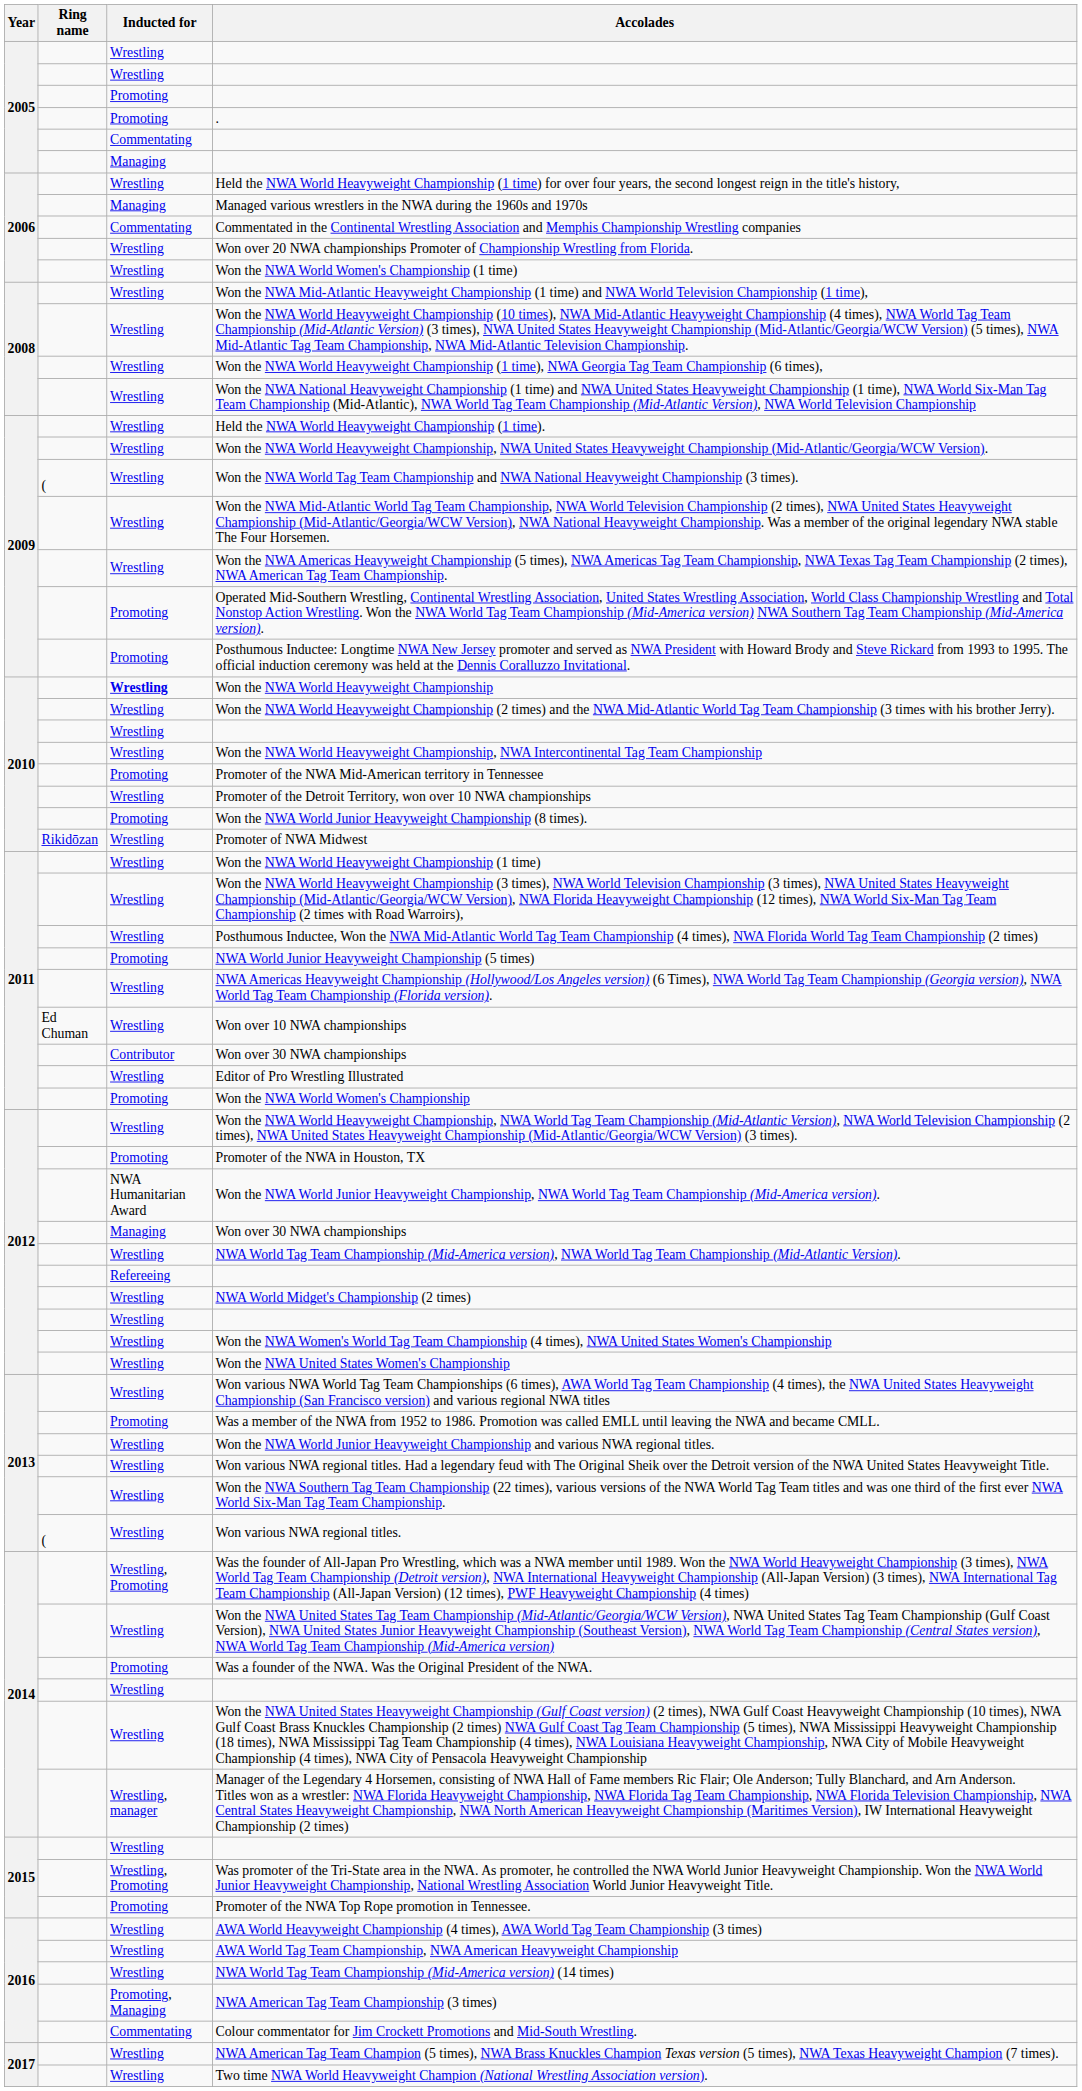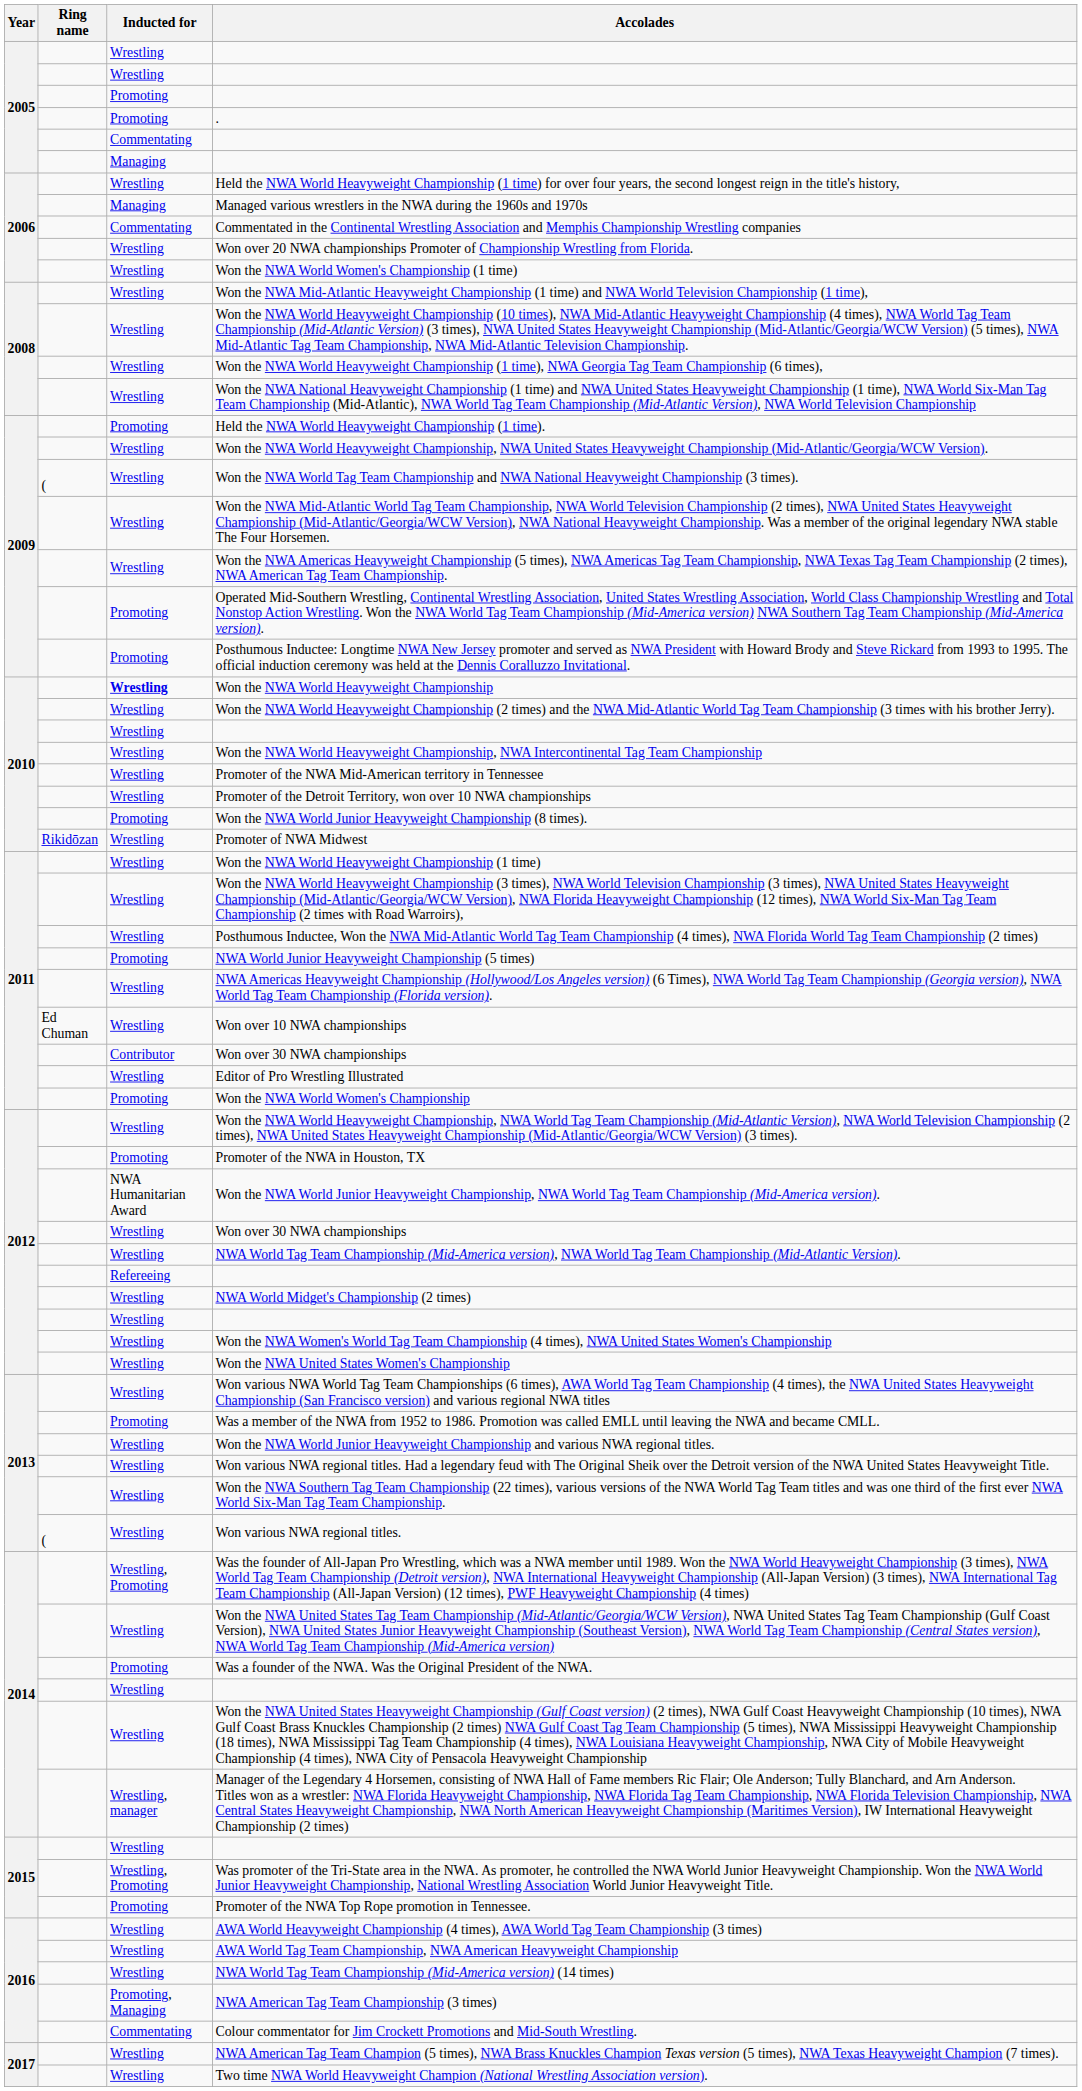 <table class="wikitable sortable plainrowheaders">
 <tr>
 <th scope="col">Year</th>
 <th scope="col">Ring name<br></th>
 <th scope="col">Inducted for</th>
 <th scope="col">Accolades</th>
 </tr>
 <tr>
 <th scope="rowgroup" rowspan=6>2005</th>
 <td> <br></td>
 <td><a href='#'>Wrestling</a></td>
 <td></td>
 </tr>
 <tr>
 <td></td>
 <td><a href='#'>Wrestling</a></td>
 <td></td>
 </tr>
 <tr>
 <td> </td>
 <td><a href='#'>Promoting</a></td>
 <td></td>
 </tr>
 <tr>
 <td> <br></td>
 <td><a href='#'>Promoting</a></td>
 <td>.</td>
 </tr>
 <tr>
 <td> <br></td>
 <td><a href='#'>Commentating</a></td>
 <td></td>
 </tr>
 <tr>
 <td><br></td>
 <td><a href='#'>Managing</a></td>
 <td></td>
 </tr>
 <tr>
 <th scope="rowgroup" rowspan=5>2006</th>
 <td><br></td>
 <td><a href='#'>Wrestling</a></td>
 <td>Held the <a href='#'>NWA World Heavyweight Championship</a> (<a href='#'>1 time</a>) for over four years, the second longest reign in the title's history,</td>
 </tr>
 <tr>
 <td> <br></td>
 <td><a href='#'>Managing</a></td>
 <td>Managed various wrestlers in the NWA during the 1960s and 1970s</td>
 </tr>
 <tr>
 <td></td>
 <td><a href='#'>Commentating</a></td>
 <td>Commentated in the <a href='#'>Continental Wrestling Association</a> and <a href='#'>Memphis Championship Wrestling</a> companies</td>
 </tr>
 <tr>
 <td> <br></td>
 <td><a href='#'>Wrestling</a></td>
 <td>Won over 20 NWA championships Promoter of <a href='#'>Championship Wrestling from Florida</a>.</td>
 </tr>
 <tr>
 <td><br></td>
 <td><a href='#'>Wrestling</a></td>
 <td>Won the <a href='#'>NWA World Women's Championship</a> (1 time)</td>
 </tr>
 <tr>
 <th scope="rowgroup" rowspan=4>2008</th>
 <td><br></td>
 <td><a href='#'>Wrestling</a></td>
 <td>Won the <a href='#'>NWA Mid-Atlantic Heavyweight Championship</a> (1 time) and <a href='#'>NWA World Television Championship</a> (<a href='#'>1 time</a>),</td>
 </tr>
 <tr>
 <td><br></td>
 <td><a href='#'>Wrestling</a></td>
 <td>Won the <a href='#'>NWA World Heavyweight Championship</a> (<a href='#'>10 times</a>), <a href='#'>NWA Mid-Atlantic Heavyweight Championship</a> (4 times), <a href='#'>NWA World Tag Team Championship <em>(Mid-Atlantic Version)</em></a> (3 times), <a href='#'>NWA United States Heavyweight Championship (Mid-Atlantic/Georgia/WCW Version)</a> (5 times), <a href='#'>NWA Mid-Atlantic Tag Team Championship</a>, <a href='#'>NWA Mid-Atlantic Television Championship</a>.</td>
 </tr>
 <tr>
 <td><br></td>
 <td><a href='#'>Wrestling</a></td>
 <td>Won the <a href='#'>NWA World Heavyweight Championship</a> (<a href='#'>1 time</a>), <a href='#'>NWA Georgia Tag Team Championship</a> (6 times),</td>
 </tr>
 <tr>
 <td><br></td>
 <td><a href='#'>Wrestling</a></td>
 <td>Won the <a href='#'>NWA National Heavyweight Championship</a> (1 time) and <a href='#'>NWA United States Heavyweight Championship</a> (1 time), <a href='#'>NWA World Six-Man Tag Team Championship</a> (Mid-Atlantic), <a href='#'>NWA World Tag Team Championship <em>(Mid-Atlantic Version)</em></a>, <a href='#'>NWA World Television Championship</a></td>
 </tr>
 <tr>
 <th scope="rowgroup" rowspan=7>2009</th>
 <td><br></td>
-<td><a href='#'>Wrestling</a></td>
+<td><a href='#'>Promoting</a></td>
 <td>Held the <a href='#'>NWA World Heavyweight Championship</a> (<a href='#'>1 time</a>).</td>
 </tr>
 <tr>
 <td><br></td>
 <td><a href='#'>Wrestling</a></td>
 <td>Won the <a href='#'>NWA World Heavyweight Championship</a>, <a href='#'>NWA United States Heavyweight Championship (Mid-Atlantic/Georgia/WCW Version)</a>.</td>
 </tr>
 <tr>
 <td><br>(</td>
 <td><a href='#'>Wrestling</a></td>
 <td>Won the <a href='#'>NWA World Tag Team Championship</a> and <a href='#'>NWA National Heavyweight Championship</a> (3 times).</td>
 </tr>
 <tr>
 <td></td>
 <td><a href='#'>Wrestling</a></td>
 <td>Won the <a href='#'>NWA Mid-Atlantic World Tag Team Championship</a>, <a href='#'>NWA World Television Championship</a> (2 times), <a href='#'>NWA United States Heavyweight Championship (Mid-Atlantic/Georgia/WCW Version)</a>, <a href='#'>NWA National Heavyweight Championship</a>. Was a member of the original legendary NWA stable The Four Horsemen.</td>
 </tr>
 <tr>
 <td><br></td>
 <td><a href='#'>Wrestling</a></td>
 <td>Won the <a href='#'>NWA Americas Heavyweight Championship</a> (5 times), <a href='#'>NWA Americas Tag Team Championship</a>, <a href='#'>NWA Texas Tag Team Championship</a> (2 times), <a href='#'>NWA American Tag Team Championship</a>.</td>
 </tr>
 <tr>
 <td><br></td>
 <td><a href='#'>Promoting</a></td>
 <td>Operated Mid-Southern Wrestling, <a href='#'>Continental Wrestling Association</a>, <a href='#'>United States Wrestling Association</a>, <a href='#'>World Class Championship Wrestling</a> and <a href='#'>Total Nonstop Action Wrestling</a>. Won the <a href='#'>NWA World Tag Team Championship <em>(Mid-America version)</em></a> <a href='#'>NWA Southern Tag Team Championship <em>(Mid-America version)</em></a>.</td>
 </tr>
 <tr>
 <td></td>
 <td><a href='#'>Promoting</a></td>
 <td>Posthumous Inductee: Longtime <a href='#'>NWA New Jersey</a> promoter and served as <a href='#'>NWA President</a> with Howard Brody and <a href='#'>Steve Rickard</a> from 1993 to 1995. The official induction ceremony was held at the <a href='#'>Dennis Coralluzzo Invitational</a>.</td>
 </tr>
 <tr>
 <th scope="rowgroup" rowspan=8>2010</th>
 <td> <br></td>
 <td><strong><a href='#'>Wrestling</a></strong></td>
 <td>Won the <a href='#'>NWA World Heavyweight Championship</a></td>
 </tr>
 <tr>
 <td> <br></td>
 <td><a href='#'>Wrestling</a></td>
 <td>Won the <a href='#'>NWA World Heavyweight Championship</a> (2 times) and the <a href='#'>NWA Mid-Atlantic World Tag Team Championship</a> (3 times with his brother Jerry).</td>
 </tr>
 <tr>
 <td><br></td>
 <td><a href='#'>Wrestling</a></td>
 <td></td>
 </tr>
 <tr>
 <td> </td>
 <td><a href='#'>Wrestling</a></td>
 <td>Won the <a href='#'>NWA World Heavyweight Championship</a>, <a href='#'>NWA Intercontinental Tag Team Championship</a></td>
 </tr>
 <tr>
 <td> </td>
-<td><a href='#'>Promoting</a></td>
+<td><a href='#'>Wrestling</a></td>
 <td>Promoter of the NWA Mid-American territory in Tennessee</td>
 </tr>
 <tr>
 <td> <br></td>
 <td><a href='#'>Wrestling</a></td>
 <td>Promoter of the Detroit Territory, won over 10 NWA championships</td>
 </tr>
 <tr>
 <td><br></td>
 <td><a href='#'>Promoting</a></td>
 <td>Won the <a href='#'>NWA World Junior Heavyweight Championship</a> (8 times).</td>
 </tr>
 <tr>
 <td><a href='#'>Rikidōzan</a> <br></td>
 <td><a href='#'>Wrestling</a></td>
 <td>Promoter of NWA Midwest</td>
 </tr>
 <tr>
 <th scope="rowgroup" rowspan=9>2011</th>
 <td> <br></td>
 <td><a href='#'>Wrestling</a></td>
 <td>Won the <a href='#'>NWA World Heavyweight Championship</a> (1 time)</td>
 </tr>
 <tr>
 <td><br></td>
 <td><a href='#'>Wrestling</a></td>
 <td>Won the <a href='#'>NWA World Heavyweight Championship</a> (3 times), <a href='#'>NWA World Television Championship</a> (3 times), <a href='#'>NWA United States Heavyweight Championship (Mid-Atlantic/Georgia/WCW Version)</a>, <a href='#'>NWA Florida Heavyweight Championship</a> (12 times), <a href='#'>NWA World Six-Man Tag Team Championship</a> (2 times with Road Warroirs),</td>
 </tr>
 <tr>
 <td><br></td>
 <td><a href='#'>Wrestling</a></td>
 <td>Posthumous Inductee, Won the <a href='#'>NWA Mid-Atlantic World Tag Team Championship</a> (4 times), <a href='#'>NWA Florida World Tag Team Championship</a> (2 times)</td>
 </tr>
 <tr>
 <td><br></td>
 <td><a href='#'>Promoting</a></td>
 <td><a href='#'>NWA World Junior Heavyweight Championship</a> (5 times)</td>
 </tr>
 <tr>
 <td> <br></td>
 <td><a href='#'>Wrestling</a></td>
 <td><a href='#'>NWA Americas Heavyweight Championship <em>(Hollywood/Los Angeles version)</em></a> (6 Times), <a href='#'>NWA World Tag Team Championship <em>(Georgia version)</em></a>, <a href='#'>NWA World Tag Team Championship <em>(Florida version)</em></a>.</td>
 </tr>
 <tr>
 <td>Ed Chuman <br></td>
 <td><a href='#'>Wrestling</a></td>
 <td>Won over 10 NWA championships</td>
 </tr>
 <tr>
 <td> <br></td>
 <td><a href='#'>Contributor</a></td>
 <td>Won over 30 NWA championships</td>
 </tr>
 <tr>
 <td></td>
 <td><a href='#'>Wrestling</a></td>
 <td>Editor of Pro Wrestling Illustrated</td>
 </tr>
 <tr>
 <td><br></td>
 <td><a href='#'>Promoting</a></td>
 <td>Won the <a href='#'>NWA World Women's Championship</a></td>
 </tr>
 <tr>
 <th scope="rowgroup" rowspan=10>2012</th>
 <td><br></td>
 <td><a href='#'>Wrestling</a></td>
 <td>Won the <a href='#'>NWA World Heavyweight Championship</a>, <a href='#'>NWA World Tag Team Championship <em>(Mid-Atlantic Version)</em></a>, <a href='#'>NWA World Television Championship</a> (2 times), <a href='#'>NWA United States Heavyweight Championship (Mid-Atlantic/Georgia/WCW Version)</a> (3 times).</td>
 </tr>
 <tr>
 <td> </td>
 <td><a href='#'>Promoting</a></td>
 <td>Promoter of the NWA in Houston, TX</td>
 </tr>
 <tr>
 <td> <br></td>
 <td>NWA Humanitarian Award</td>
 <td>Won the <a href='#'>NWA World Junior Heavyweight Championship</a>, <a href='#'>NWA World Tag Team Championship <em>(Mid-America version)</em></a>.</td>
 </tr>
 <tr>
 <td> </td>
-<td><a href='#'>Managing</a></td>
+<td><a href='#'>Wrestling</a></td>
 <td>Won over 30 NWA championships</td>
 </tr>
 <tr>
 <td><br></td>
 <td><a href='#'>Wrestling</a></td>
 <td><a href='#'>NWA World Tag Team Championship <em>(Mid-America version)</em></a>, <a href='#'>NWA World Tag Team Championship <em>(Mid-Atlantic Version)</em></a>.</td>
 </tr>
 <tr>
 <td><br></td>
 <td><a href='#'>Refereeing</a></td>
 <td></td>
 </tr>
 <tr>
 <td> <br></td>
 <td><a href='#'>Wrestling</a></td>
 <td><a href='#'>NWA World Midget's Championship</a> (2 times)</td>
 </tr>
 <tr>
 <td> <br></td>
 <td><a href='#'>Wrestling</a></td>
 <td></td>
 </tr>
 <tr>
 <td><br></td>
 <td><a href='#'>Wrestling</a></td>
 <td>Won the <a href='#'>NWA Women's World Tag Team Championship</a> (4 times), <a href='#'>NWA United States Women's Championship</a></td>
 </tr>
 <tr>
 <td><br></td>
 <td><a href='#'>Wrestling</a></td>
 <td>Won the <a href='#'>NWA United States Women's Championship</a></td>
 </tr>
 <tr>
 <th scope="rowgroup" rowspan=6>2013</th>
 <td> <br></td>
 <td><a href='#'>Wrestling</a></td>
 <td>Won various NWA World Tag Team Championships (6 times), <a href='#'>AWA World Tag Team Championship</a> (4 times), the <a href='#'>NWA United States Heavyweight Championship (San Francisco version)</a> and various regional NWA titles</td>
 </tr>
 <tr>
 <td> <br></td>
 <td><a href='#'>Promoting</a></td>
 <td>Was a member of the NWA from 1952 to 1986. Promotion was called EMLL until leaving the NWA and became CMLL.</td>
 </tr>
 <tr>
 <td> <br></td>
 <td><a href='#'>Wrestling</a></td>
 <td>Won the <a href='#'>NWA World Junior Heavyweight Championship</a> and various NWA regional titles.</td>
 </tr>
 <tr>
 <td> <br></td>
 <td><a href='#'>Wrestling</a></td>
 <td>Won various NWA regional titles. Had a legendary feud with The Original Sheik over the Detroit version of the NWA United States Heavyweight Title.</td>
 </tr>
 <tr>
 <td> <br></td>
 <td><a href='#'>Wrestling</a></td>
 <td>Won the <a href='#'>NWA Southern Tag Team Championship</a> (22 times), various versions of the NWA World Tag Team titles and was one third of the first ever <a href='#'>NWA World Six-Man Tag Team Championship</a>.</td>
 </tr>
 <tr>
 <td> <br>(</td>
 <td><a href='#'>Wrestling</a></td>
 <td>Won various NWA regional titles.</td>
 </tr>
 <tr>
 <th scope="rowgroup" rowspan=6>2014</th>
 <td> <br></td>
 <td><a href='#'>Wrestling</a>, <a href='#'>Promoting</a></td>
 <td>Was the founder of All-Japan Pro Wrestling, which was a NWA member until 1989. Won the <a href='#'>NWA World Heavyweight Championship</a> (3 times), <a href='#'>NWA World Tag Team Championship <em>(Detroit version)</em></a>, <a href='#'>NWA International Heavyweight Championship</a> (All-Japan Version) (3 times), <a href='#'>NWA International Tag Team Championship</a> (All-Japan Version) (12 times), <a href='#'>PWF Heavyweight Championship</a> (4 times)</td>
 </tr>
 <tr>
 <td></td>
 <td><a href='#'>Wrestling</a></td>
 <td>Won the <a href='#'>NWA United States Tag Team Championship <em>(Mid-Atlantic/Georgia/WCW Version)</em></a>, NWA United States Tag Team Championship (Gulf Coast Version), <a href='#'>NWA United States Junior Heavyweight Championship (Southeast Version)</a>, <a href='#'>NWA World Tag Team Championship <em>(Central States version)</em></a>, <a href='#'>NWA World Tag Team Championship <em>(Mid-America version)</em></a></td>
 </tr>
 <tr>
 <td> <br></td>
 <td><a href='#'>Promoting</a></td>
 <td>Was a founder of the NWA. Was the Original President of the NWA.</td>
 </tr>
 <tr>
 <td> <br></td>
 <td><a href='#'>Wrestling</a></td>
 <td></td>
 </tr>
 <tr>
 <td> <br></td>
 <td><a href='#'>Wrestling</a></td>
 <td>Won the <a href='#'>NWA United States Heavyweight Championship <em>(Gulf Coast version)</em></a> (2 times), NWA Gulf Coast Heavyweight Championship (10 times), NWA Gulf Coast Brass Knuckles Championship (2 times) <a href='#'>NWA Gulf Coast Tag Team Championship</a> (5 times), NWA Mississippi Heavyweight Championship (18 times), NWA Mississippi Tag Team Championship (4 times), <a href='#'>NWA Louisiana Heavyweight Championship</a>, NWA City of Mobile Heavyweight Championship (4 times), NWA City of Pensacola Heavyweight Championship</td>
 </tr>
 <tr>
 <td><br></td>
 <td><a href='#'>Wrestling</a>, <a href='#'>manager</a></td>
 <td>Manager of the Legendary 4 Horsemen, consisting of NWA Hall of Fame members Ric Flair; Ole Anderson; Tully Blanchard, and Arn Anderson.<br>Titles won as a wrestler: <a href='#'>NWA Florida Heavyweight Championship</a>, <a href='#'>NWA Florida Tag Team Championship</a>, <a href='#'>NWA Florida Television Championship</a>, <a href='#'>NWA Central States Heavyweight Championship</a>, <a href='#'>NWA North American Heavyweight Championship (Maritimes Version)</a>, IW International Heavyweight Championship (2 times)</td>
 </tr>
 <tr>
 <th scope="rowgroup" rowspan=3>2015</th>
 <td></td>
 <td><a href='#'>Wrestling</a></td>
 <td></td>
 </tr>
 <tr>
 <td> </td>
 <td><a href='#'>Wrestling</a>,  <a href='#'>Promoting</a></td>
 <td>Was promoter of the Tri-State area in the NWA. As promoter, he controlled the NWA World Junior Heavyweight Championship. Won the <a href='#'>NWA World Junior Heavyweight Championship</a>, <a href='#'>National Wrestling Association</a> World Junior Heavyweight Title.</td>
 </tr>
 <tr>
 <td></td>
 <td><a href='#'>Promoting</a></td>
 <td>Promoter of the NWA Top Rope promotion in Tennessee.</td>
 </tr>
 <tr>
 <th scope="rowgroup" rowspan=5>2016</th>
 <td> <br></td>
 <td><a href='#'>Wrestling</a></td>
 <td><a href='#'>AWA World Heavyweight Championship</a> (4 times), <a href='#'>AWA World Tag Team Championship</a> (3 times)</td>
 </tr>
 <tr>
 <td> <br></td>
 <td><a href='#'>Wrestling</a></td>
 <td><a href='#'>AWA World Tag Team Championship</a>, <a href='#'>NWA American Heavyweight Championship</a></td>
 </tr>
 <tr>
 <td><br></td>
 <td><a href='#'>Wrestling</a></td>
 <td><a href='#'>NWA World Tag Team Championship <em>(Mid-America version)</em></a> (14 times)</td>
 </tr>
 <tr>
 <td> <br></td>
 <td><a href='#'>Promoting</a>, <a href='#'>Managing</a></td>
 <td><a href='#'>NWA American Tag Team Championship</a> (3 times)</td>
 </tr>
 <tr>
 <td><br></td>
 <td><a href='#'>Commentating</a></td>
 <td>Colour commentator for <a href='#'>Jim Crockett Promotions</a> and <a href='#'>Mid-South Wrestling</a>.</td>
 </tr>
 <tr>
 <th scope="rowgroup" rowspan=2>2017</th>
 <td><br></td>
 <td><a href='#'>Wrestling</a></td>
 <td><a href='#'>NWA American Tag Team Champion</a> (5 times), <a href='#'>NWA Brass Knuckles Champion</a> <em>Texas version</em> (5 times), <a href='#'>NWA Texas Heavyweight Champion</a> (7 times).</td>
 </tr>
 <tr>
 <td></td>
 <td><a href='#'>Wrestling</a></td>
 <td>Two time <a href='#'>NWA World Heavyweight Champion <em>(National Wrestling Association version</em>)</a>.</td>
 </tr>
 </table>
